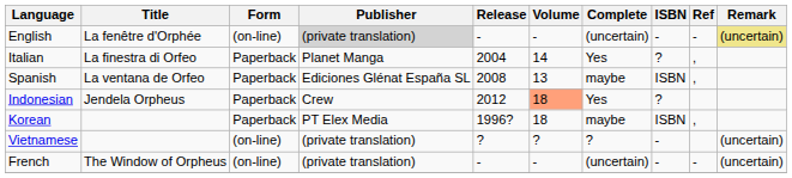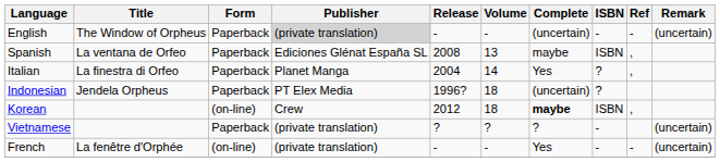 <table class="wikitable" style="text-align:left;">
 <tr>
 <th>Language</th>
 <th>Title</th>
 <th>Form</th>
 <th>Publisher</th>
 <th>Release</th>
 <th>Volume</th>
 <th>Complete</th>
 <th>ISBN</th>
 <th>Ref</th>
 <th>Remark</th>
 </tr>
 <tr>
 <td>English</td>
-<td>La fenêtre d'Orphée</td>
-<td>(on-line)</td>
+<td>The Window of Orpheus</td>
+<td>Paperback</td>
 <td style="background: lightgrey;">(private translation)</td>
 <td>-</td>
 <td>-</td>
 <td>(uncertain)</td>
 <td>-</td>
 <td>-</td>
-<td style="background: khaki;">(uncertain)</td>
+<td>(uncertain)</td>
+</tr>
+<tr>
+<td>Spanish</td>
+<td>La ventana de Orfeo</td>
+<td>Paperback</td>
+<td>Ediciones Glénat España SL</td>
+<td>2008</td>
+<td>13</td>
+<td>maybe</td>
+<td>ISBN</td>
+<td>, </td>
+<td></td>
 </tr>
 <tr>
 <td>Italian</td>
 <td>La finestra di Orfeo</td>
 <td>Paperback</td>
 <td>Planet Manga</td>
 <td>2004</td>
 <td>14</td>
 <td>Yes</td>
 <td>?</td>
 <td>, </td>
 <td></td>
 </tr>
 <tr>
-<td>Spanish</td>
-<td>La ventana de Orfeo</td>
-<td>Paperback</td>
-<td>Ediciones Glénat España SL</td>
-<td>2008</td>
-<td>13</td>
-<td>maybe</td>
-<td>ISBN</td>
-<td>, </td>
-<td></td>
-</tr>
-<tr>
 <td><a href='#'>Indonesian</a></td>
 <td>Jendela Orpheus</td>
 <td>Paperback</td>
-<td>Crew</td>
-<td>2012</td>
-<td style="background: lightsalmon;">18</td>
-<td>Yes</td>
+<td>PT Elex Media</td>
+<td>1996?</td>
+<td>18</td>
+<td>(uncertain)</td>
 <td>?</td>
 <td></td>
 <td></td>
 </tr>
 <tr>
 <td><a href='#'>Korean</a></td>
 <td></td>
-<td>Paperback</td>
-<td>PT Elex Media</td>
-<td>1996?</td>
+<td>(on-line)</td>
+<td>Crew</td>
+<td>2012</td>
 <td>18</td>
-<td>maybe</td>
+<td><strong>maybe</strong></td>
 <td>ISBN</td>
 <td>, </td>
 <td></td>
 </tr>
 <tr>
 <td><a href='#'>Vietnamese</a></td>
 <td></td>
-<td>(on-line)</td>
+<td>Paperback</td>
 <td>(private translation)</td>
 <td>?</td>
 <td>?</td>
 <td>?</td>
 <td>-</td>
 <td></td>
 <td>(uncertain)</td>
 </tr>
 <tr>
 <td>French</td>
-<td>The Window of Orpheus</td>
+<td>La fenêtre d'Orphée</td>
 <td>(on-line)</td>
 <td>(private translation)</td>
 <td>-</td>
 <td>-</td>
-<td>(uncertain)</td>
+<td>Yes</td>
 <td>-</td>
 <td>-</td>
 <td>(uncertain)</td>
 </tr>
 <tr>
 </tr>
 </table>
